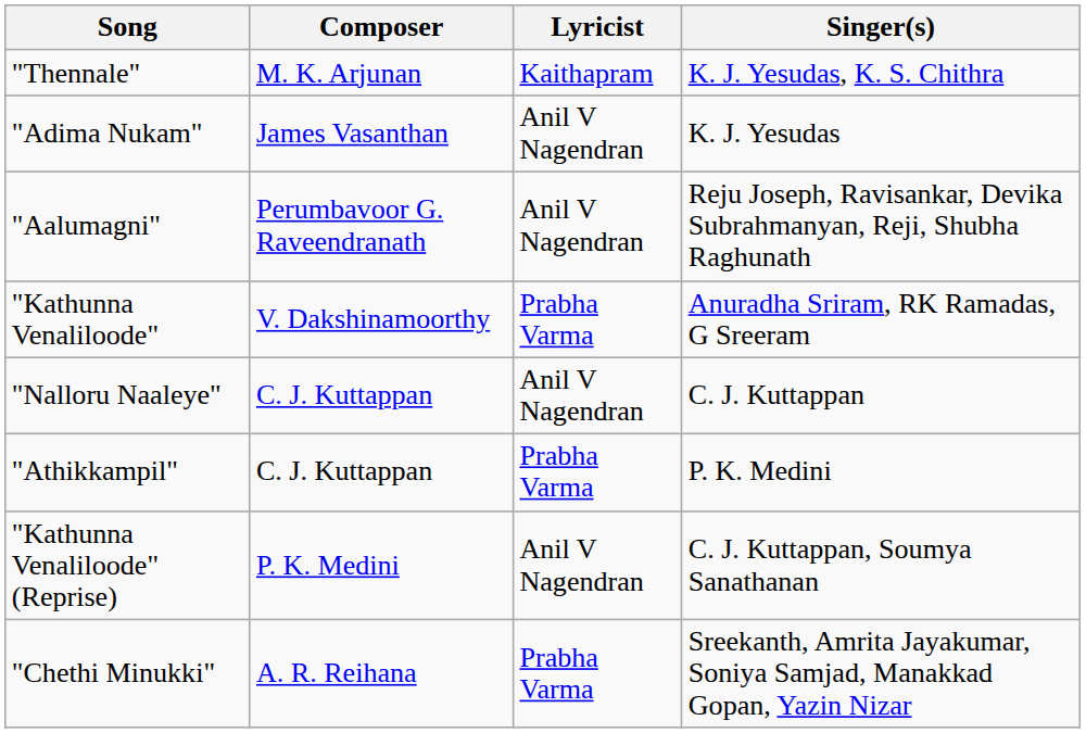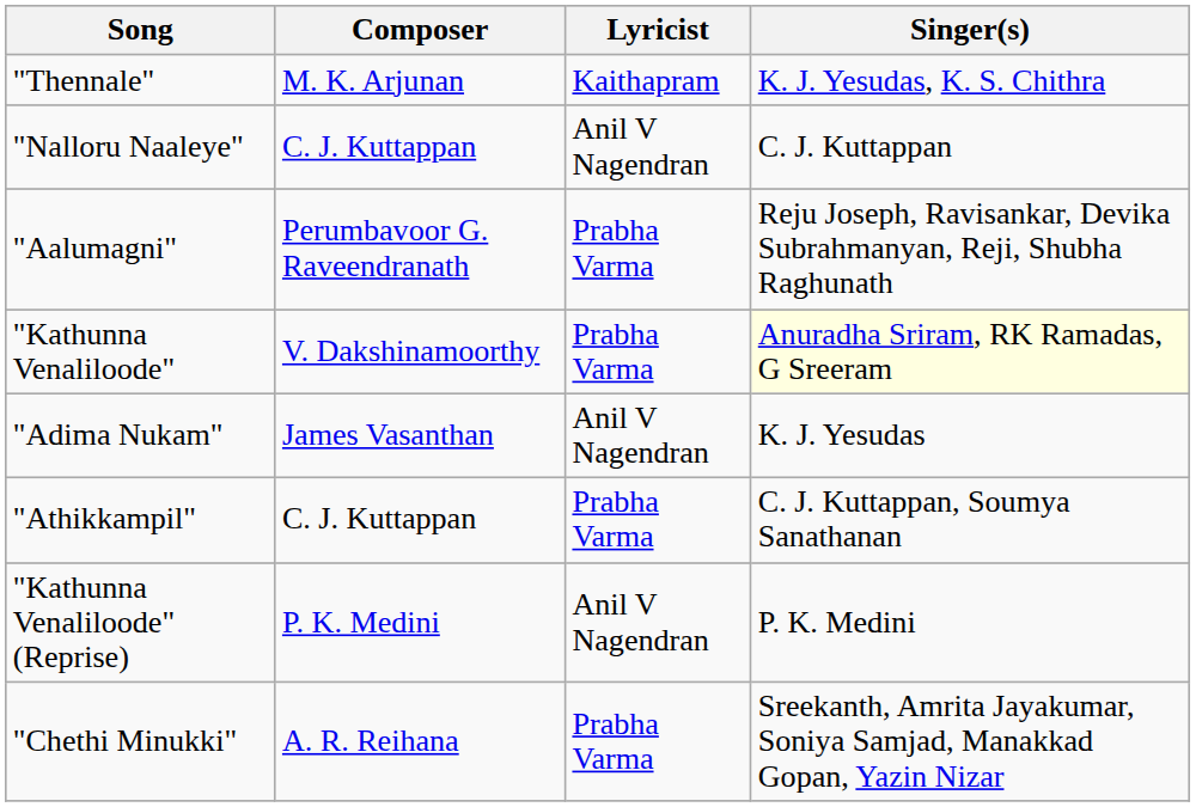 <table class="wikitable sortable">
 <tr>
 <th>Song</th>
 <th>Composer</th>
 <th>Lyricist</th>
 <th>Singer(s)</th>
 </tr>
 <tr>
 <td>"Thennale"</td>
 <td><a href='#'>M. K. Arjunan</a></td>
 <td><a href='#'>Kaithapram</a></td>
 <td><a href='#'>K. J. Yesudas</a>, <a href='#'>K. S. Chithra</a></td>
 </tr>
 <tr>
+<td>"Nalloru Naaleye"</td>
+<td><a href='#'>C. J. Kuttappan</a></td>
+<td>Anil V Nagendran</td>
+<td>C. J. Kuttappan</td>
+</tr>
+<tr>
+<td>"Aalumagni"</td>
+<td><a href='#'>Perumbavoor G. Raveendranath</a></td>
+<td><a href='#'>Prabha Varma</a></td>
+<td>Reju Joseph, Ravisankar, Devika Subrahmanyan, Reji, Shubha Raghunath</td>
+</tr>
+<tr>
+<td>"Kathunna Venaliloode"</td>
+<td><a href='#'>V. Dakshinamoorthy</a></td>
+<td><a href='#'>Prabha Varma</a></td>
+<td style="background: lightyellow;"><a href='#'>Anuradha Sriram</a>, RK Ramadas, G Sreeram</td>
+</tr>
+<tr>
 <td>"Adima Nukam"</td>
 <td><a href='#'>James Vasanthan</a></td>
 <td>Anil V Nagendran</td>
 <td>K. J. Yesudas</td>
 </tr>
 <tr>
-<td>"Aalumagni"</td>
-<td><a href='#'>Perumbavoor G. Raveendranath</a></td>
-<td>Anil V Nagendran</td>
-<td>Reju Joseph, Ravisankar, Devika Subrahmanyan, Reji, Shubha Raghunath</td>
-</tr>
-<tr>
-<td>"Kathunna Venaliloode"</td>
-<td><a href='#'>V. Dakshinamoorthy</a></td>
-<td><a href='#'>Prabha Varma</a></td>
-<td><a href='#'>Anuradha Sriram</a>, RK Ramadas, G Sreeram</td>
-</tr>
-<tr>
-<td>"Nalloru Naaleye"</td>
-<td><a href='#'>C. J. Kuttappan</a></td>
-<td>Anil V Nagendran</td>
-<td>C. J. Kuttappan</td>
-</tr>
-<tr>
 <td>"Athikkampil"</td>
 <td>C. J. Kuttappan</td>
 <td><a href='#'>Prabha Varma</a></td>
-<td>P. K. Medini</td>
+<td>C. J. Kuttappan,  Soumya Sanathanan</td>
 </tr>
 <tr>
 <td>"Kathunna Venaliloode" (Reprise)</td>
 <td><a href='#'>P. K. Medini</a></td>
 <td>Anil V Nagendran</td>
-<td>C. J. Kuttappan,  Soumya Sanathanan</td>
+<td>P. K. Medini</td>
 </tr>
 <tr>
 <td>"Chethi Minukki"</td>
 <td><a href='#'>A. R. Reihana</a></td>
 <td><a href='#'>Prabha Varma</a></td>
 <td>Sreekanth, Amrita Jayakumar, Soniya Samjad, Manakkad Gopan, <a href='#'>Yazin Nizar</a></td>
 </tr>
 </table>
